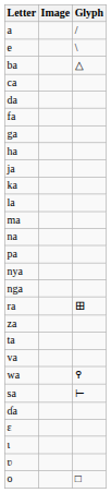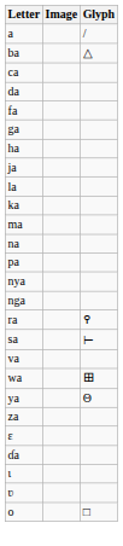 <table class="wikitable">
 <tr>
 <th>Letter</th>
 <th>Image</th>
 <th>Glyph</th>
 </tr>
 <tr>
 <td>a</td>
 <td></td>
 <td>/</td>
-</tr>
-<tr>
-<td>e</td>
-<td></td>
-<td>\</td>
 </tr>
 <tr>
 <td>ba</td>
 <td></td>
 <td>△</td>
 </tr>
 <tr>
 <td>ca</td>
 <td></td>
 <td></td>
 </tr>
 <tr>
 <td>da</td>
 <td></td>
 <td></td>
 </tr>
 <tr>
 <td>fa</td>
 <td></td>
 <td></td>
 </tr>
 <tr>
 <td>ga</td>
 <td></td>
 <td></td>
 </tr>
 <tr>
 <td>ha</td>
 <td></td>
 <td></td>
 </tr>
 <tr>
 <td>ja</td>
 <td></td>
 <td></td>
 </tr>
 <tr>
-<td>ka</td>
+<td>la</td>
 <td></td>
 <td></td>
 </tr>
 <tr>
-<td>la</td>
+<td>ka</td>
 <td></td>
 <td></td>
 </tr>
 <tr>
 <td>ma</td>
 <td></td>
 <td></td>
 </tr>
 <tr>
 <td>na</td>
 <td></td>
 <td></td>
 </tr>
 <tr>
 <td>pa</td>
 <td></td>
 <td></td>
 </tr>
 <tr>
 <td>nya</td>
 <td></td>
 <td></td>
 </tr>
 <tr>
 <td>nga</td>
 <td></td>
 <td></td>
 </tr>
 <tr>
 <td>ra</td>
 <td></td>
-<td>𐌎</td>
+<td>߉</td>
 </tr>
 <tr>
-<td>za</td>
+<td>sa</td>
 <td></td>
-<td></td>
-</tr>
-<tr>
-<td>ta</td>
-<td></td>
-<td></td>
+<td>⊢</td>
 </tr>
 <tr>
 <td>va</td>
 <td></td>
 <td></td>
 </tr>
 <tr>
 <td>wa</td>
 <td></td>
-<td>߉</td>
+<td>𐌎</td>
 </tr>
 <tr>
-<td>sa</td>
+<td>ya</td>
 <td></td>
-<td>⊢</td>
+<td>Θ</td>
 </tr>
 <tr>
-<td>ɗa</td>
+<td>za</td>
 <td></td>
 <td></td>
 </tr>
 <tr>
 <td>ɛ</td>
+<td></td>
+<td></td>
+</tr>
+<tr>
+<td>ɗa</td>
 <td></td>
 <td></td>
 </tr>
 <tr>
 <td>ɩ</td>
 <td></td>
 <td></td>
 </tr>
 <tr>
 <td>ʋ</td>
 <td></td>
 <td></td>
 </tr>
 <tr>
 <td>o</td>
 <td></td>
 <td>□</td>
 </tr>
 </table>
